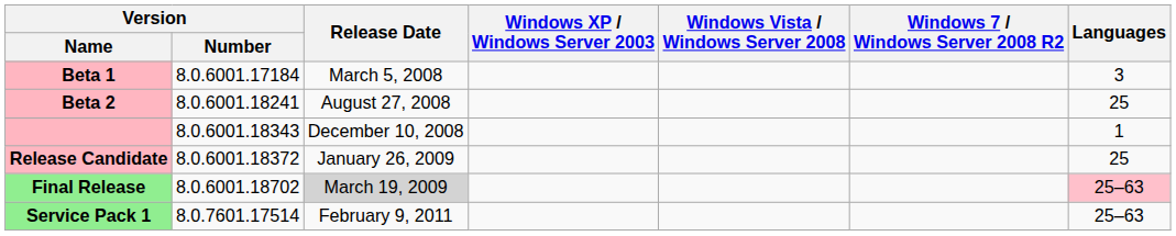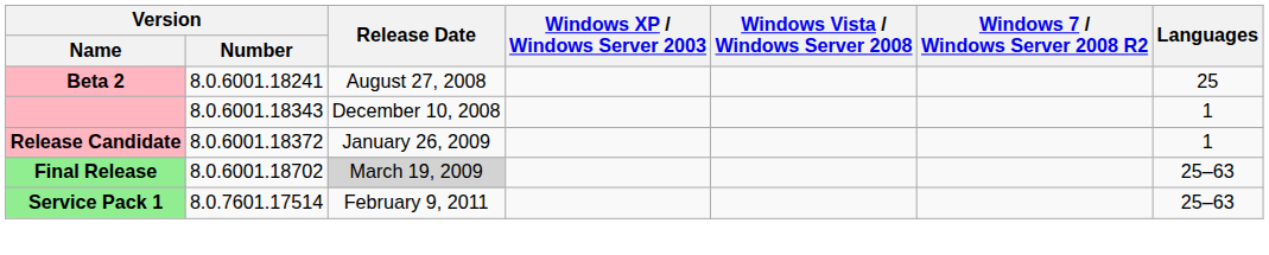 <table class="wikitable" style="margin: auto; text-align: center">
 <tr>
 <th colspan = 2>Version</th>
 <th rowspan = 2>Release Date</th>
 <th rowspan = 2><a href='#'>Windows XP</a> /<br><a href='#'>Windows Server 2003</a></th>
 <th rowspan = 2><a href='#'>Windows Vista</a> /<br><a href='#'>Windows Server 2008</a></th>
 <th rowspan = 2><a href='#'>Windows 7</a> /<br><a href='#'>Windows Server 2008 R2</a></th>
 <th rowspan = 2>Languages</th>
 </tr>
 <tr>
 <th>Name</th>
 <th>Number</th>
-</tr>
-<tr>
-<th style="background:LightPink">Beta 1</th>
-<td>8.0.6001.17184</td>
-<td>March 5, 2008</td>
-<td></td>
-<td></td>
-<td></td>
-<td>3</td>
 </tr>
 <tr>
 <th style="background:LightPink">Beta 2</th>
 <td>8.0.6001.18241</td>
 <td>August 27, 2008</td>
 <td></td>
 <td></td>
 <td></td>
 <td>25</td>
 </tr>
 <tr>
 <th style="background:LightPink"> </th>
 <td>8.0.6001.18343</td>
 <td>December 10, 2008</td>
 <td></td>
 <td></td>
 <td></td>
 <td>1</td>
 </tr>
 <tr>
 <th style="background:LightPink">Release Candidate</th>
 <td>8.0.6001.18372</td>
 <td>January 26, 2009</td>
 <td></td>
 <td></td>
 <td></td>
-<td>25</td>
+<td>1</td>
 </tr>
 <tr>
 <th style="background:LightGreen">Final Release</th>
 <td>8.0.6001.18702</td>
 <td style="background: lightgrey;">March 19, 2009</td>
 <td></td>
 <td></td>
 <td></td>
-<td style="background: pink;">25–63</td>
+<td>25–63</td>
 </tr>
 <tr>
 <th style="background:LightGreen">Service Pack 1</th>
 <td>8.0.7601.17514</td>
 <td>February 9, 2011</td>
 <td></td>
 <td></td>
 <td></td>
 <td>25–63</td>
 </tr>
 </table>
